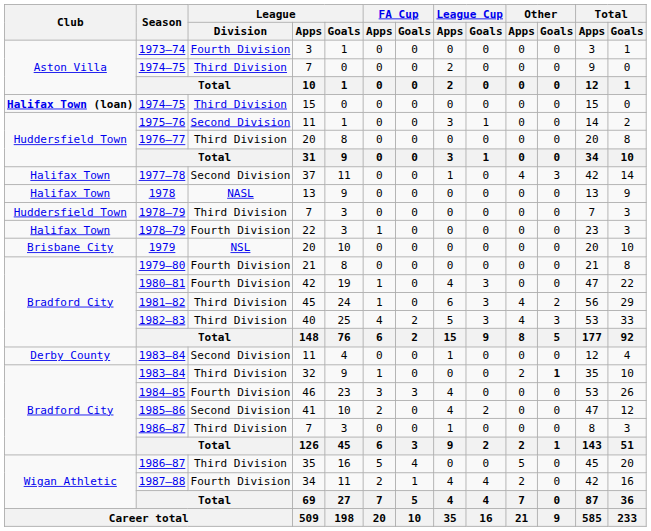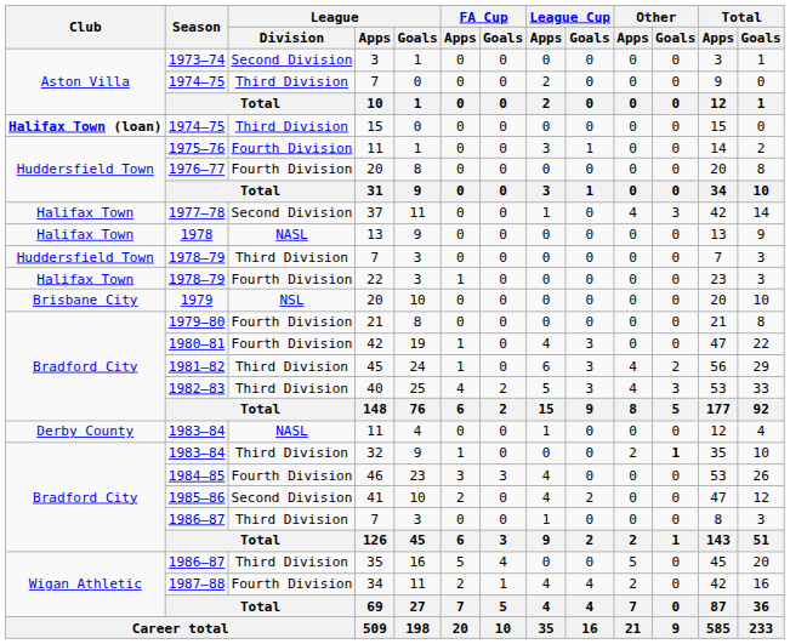 <table class=wikitable style=text-align:center>
 <tr>
 <th rowspan=2>Club</th>
 <th rowspan=2>Season</th>
 <th colspan=3>League</th>
 <th colspan=2><a href='#'>FA Cup</a></th>
 <th colspan=2><a href='#'>League Cup</a></th>
 <th colspan=2>Other</th>
 <th colspan=2>Total</th>
 </tr>
 <tr>
 <th>Division</th>
 <th>Apps</th>
 <th>Goals</th>
 <th>Apps</th>
 <th>Goals</th>
 <th>Apps</th>
 <th>Goals</th>
 <th>Apps</th>
 <th>Goals</th>
 <th>Apps</th>
 <th>Goals</th>
 </tr>
 <tr>
 <td rowspan=3><a href='#'>Aston Villa</a></td>
 <td><a href='#'>1973–74</a></td>
-<td><a href='#'>Fourth Division</a></td>
+<td><a href='#'>Second Division</a></td>
 <td>3</td>
 <td>1</td>
 <td>0</td>
 <td>0</td>
 <td>0</td>
 <td>0</td>
 <td>0</td>
 <td>0</td>
 <td>3</td>
 <td>1</td>
 </tr>
 <tr>
 <td><a href='#'>1974–75</a></td>
 <td><a href='#'>Third Division</a></td>
 <td>7</td>
 <td>0</td>
 <td>0</td>
 <td>0</td>
 <td>2</td>
 <td>0</td>
 <td>0</td>
 <td>0</td>
 <td>9</td>
 <td>0</td>
 </tr>
 <tr>
 <th colspan=2>Total</th>
 <th>10</th>
 <th>1</th>
 <th>0</th>
 <th>0</th>
 <th>2</th>
 <th>0</th>
 <th>0</th>
 <th>0</th>
 <th>12</th>
 <th>1</th>
 </tr>
 <tr>
 <td><strong><a href='#'>Halifax Town</a> (loan)</strong></td>
 <td><a href='#'>1974–75</a></td>
 <td><a href='#'>Third Division</a></td>
 <td>15</td>
 <td>0</td>
 <td>0</td>
 <td>0</td>
 <td>0</td>
 <td>0</td>
 <td>0</td>
 <td>0</td>
 <td>15</td>
 <td>0</td>
 </tr>
 <tr>
 <td rowspan=3><a href='#'>Huddersfield Town</a></td>
 <td><a href='#'>1975–76</a></td>
-<td><a href='#'>Second Division</a></td>
+<td><a href='#'>Fourth Division</a></td>
 <td>11</td>
 <td>1</td>
 <td>0</td>
 <td>0</td>
 <td>3</td>
 <td>1</td>
 <td>0</td>
 <td>0</td>
 <td>14</td>
 <td>2</td>
 </tr>
 <tr>
 <td><a href='#'>1976–77</a></td>
-<td>Third Division</td>
+<td>Fourth Division</td>
 <td>20</td>
 <td>8</td>
 <td>0</td>
 <td>0</td>
 <td>0</td>
 <td>0</td>
 <td>0</td>
 <td>0</td>
 <td>20</td>
 <td>8</td>
 </tr>
 <tr>
 <th colspan=2>Total</th>
 <th>31</th>
 <th>9</th>
 <th>0</th>
 <th>0</th>
 <th>3</th>
 <th>1</th>
 <th>0</th>
 <th>0</th>
 <th>34</th>
 <th>10</th>
 </tr>
 <tr>
 <td><a href='#'>Halifax Town</a></td>
 <td><a href='#'>1977–78</a></td>
 <td>Second Division</td>
 <td>37</td>
 <td>11</td>
 <td>0</td>
 <td>0</td>
 <td>1</td>
 <td>0</td>
 <td>4</td>
 <td>3</td>
 <td>42</td>
 <td>14</td>
 </tr>
 <tr>
 <td><a href='#'>Halifax Town</a></td>
 <td><a href='#'>1978</a></td>
 <td><a href='#'>NASL</a></td>
 <td>13</td>
 <td>9</td>
 <td>0</td>
 <td>0</td>
 <td>0</td>
 <td>0</td>
 <td>0</td>
 <td>0</td>
 <td>13</td>
 <td>9</td>
 </tr>
 <tr>
 <td><a href='#'>Huddersfield Town</a></td>
 <td><a href='#'>1978–79</a></td>
 <td>Third Division</td>
 <td>7</td>
 <td>3</td>
 <td>0</td>
 <td>0</td>
 <td>0</td>
 <td>0</td>
 <td>0</td>
 <td>0</td>
 <td>7</td>
 <td>3</td>
 </tr>
 <tr>
 <td><a href='#'>Halifax Town</a></td>
 <td><a href='#'>1978–79</a></td>
 <td>Fourth Division</td>
 <td>22</td>
 <td>3</td>
 <td>1</td>
 <td>0</td>
 <td>0</td>
 <td>0</td>
 <td>0</td>
 <td>0</td>
 <td>23</td>
 <td>3</td>
 </tr>
 <tr>
 <td><a href='#'>Brisbane City</a></td>
 <td><a href='#'>1979</a></td>
 <td><a href='#'>NSL</a></td>
 <td>20</td>
 <td>10</td>
 <td>0</td>
 <td>0</td>
 <td>0</td>
 <td>0</td>
 <td>0</td>
 <td>0</td>
 <td>20</td>
 <td>10</td>
 </tr>
 <tr>
 <td rowspan=5><a href='#'>Bradford City</a></td>
 <td><a href='#'>1979–80</a></td>
 <td>Fourth Division</td>
 <td>21</td>
 <td>8</td>
 <td>0</td>
 <td>0</td>
 <td>0</td>
 <td>0</td>
 <td>0</td>
 <td>0</td>
 <td>21</td>
 <td>8</td>
 </tr>
 <tr>
 <td><a href='#'>1980–81</a></td>
 <td>Fourth Division</td>
 <td>42</td>
 <td>19</td>
 <td>1</td>
 <td>0</td>
 <td>4</td>
 <td>3</td>
 <td>0</td>
 <td>0</td>
 <td>47</td>
 <td>22</td>
 </tr>
 <tr>
 <td><a href='#'>1981–82</a></td>
 <td>Third Division</td>
 <td>45</td>
 <td>24</td>
 <td>1</td>
 <td>0</td>
 <td>6</td>
 <td>3</td>
 <td>4</td>
 <td>2</td>
 <td>56</td>
 <td>29</td>
 </tr>
 <tr>
 <td><a href='#'>1982–83</a></td>
 <td>Third Division</td>
 <td>40</td>
 <td>25</td>
 <td>4</td>
 <td>2</td>
 <td>5</td>
 <td>3</td>
 <td>4</td>
 <td>3</td>
 <td>53</td>
 <td>33</td>
 </tr>
 <tr>
 <th colspan=2>Total</th>
 <th>148</th>
 <th>76</th>
 <th>6</th>
 <th>2</th>
 <th>15</th>
 <th>9</th>
 <th>8</th>
 <th>5</th>
 <th>177</th>
 <th>92</th>
 </tr>
 <tr>
 <td><a href='#'>Derby County</a></td>
 <td><a href='#'>1983–84</a></td>
-<td>Second Division</td>
+<td><a href='#'>NASL</a></td>
 <td>11</td>
 <td>4</td>
 <td>0</td>
 <td>0</td>
 <td>1</td>
 <td>0</td>
 <td>0</td>
 <td>0</td>
 <td>12</td>
 <td>4</td>
 </tr>
 <tr>
 <td rowspan=5><a href='#'>Bradford City</a></td>
 <td><a href='#'>1983–84</a></td>
 <td>Third Division</td>
 <td>32</td>
 <td>9</td>
 <td>1</td>
 <td>0</td>
 <td>0</td>
 <td>0</td>
 <td>2</td>
 <td><strong>1</strong></td>
 <td>35</td>
 <td>10</td>
 </tr>
 <tr>
 <td><a href='#'>1984–85</a></td>
 <td>Fourth Division</td>
 <td>46</td>
 <td>23</td>
 <td>3</td>
 <td>3</td>
 <td>4</td>
 <td>0</td>
 <td>0</td>
 <td>0</td>
 <td>53</td>
 <td>26</td>
 </tr>
 <tr>
 <td><a href='#'>1985–86</a></td>
 <td>Second Division</td>
 <td>41</td>
 <td>10</td>
 <td>2</td>
 <td>0</td>
 <td>4</td>
 <td>2</td>
 <td>0</td>
 <td>0</td>
 <td>47</td>
 <td>12</td>
 </tr>
 <tr>
 <td><a href='#'>1986–87</a></td>
 <td>Third Division</td>
 <td>7</td>
 <td>3</td>
 <td>0</td>
 <td>0</td>
 <td>1</td>
 <td>0</td>
 <td>0</td>
 <td>0</td>
 <td>8</td>
 <td>3</td>
 </tr>
 <tr>
 <th colspan=2>Total</th>
 <th>126</th>
 <th>45</th>
 <th>6</th>
 <th>3</th>
 <th>9</th>
 <th>2</th>
 <th>2</th>
 <th>1</th>
 <th>143</th>
 <th>51</th>
 </tr>
 <tr>
 <td rowspan=3><a href='#'>Wigan Athletic</a></td>
 <td><a href='#'>1986–87</a></td>
 <td>Third Division</td>
 <td>35</td>
 <td>16</td>
 <td>5</td>
 <td>4</td>
 <td>0</td>
 <td>0</td>
 <td>5</td>
 <td>0</td>
 <td>45</td>
 <td>20</td>
 </tr>
 <tr>
 <td><a href='#'>1987–88</a></td>
 <td>Fourth Division</td>
 <td>34</td>
 <td>11</td>
 <td>2</td>
 <td>1</td>
 <td>4</td>
 <td>4</td>
 <td>2</td>
 <td>0</td>
 <td>42</td>
 <td>16</td>
 </tr>
 <tr>
 <th colspan=2>Total</th>
 <th>69</th>
 <th>27</th>
 <th>7</th>
 <th>5</th>
 <th>4</th>
 <th>4</th>
 <th>7</th>
 <th>0</th>
 <th>87</th>
 <th>36</th>
 </tr>
 <tr>
 <th colspan=3>Career total</th>
 <th>509</th>
 <th>198</th>
 <th>20</th>
 <th>10</th>
 <th>35</th>
 <th>16</th>
 <th>21</th>
 <th>9</th>
 <th>585</th>
 <th>233</th>
 </tr>
 </table>
